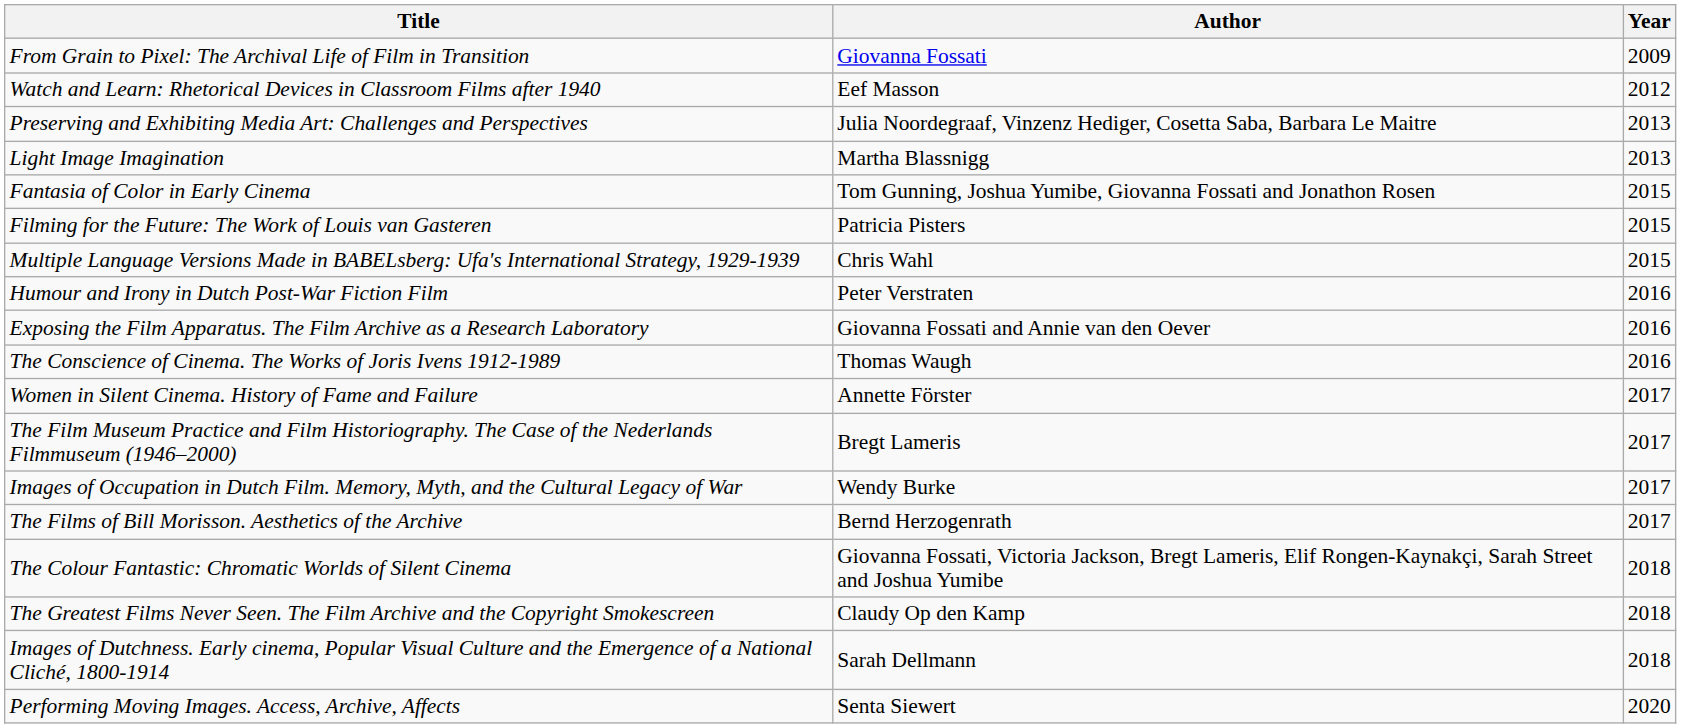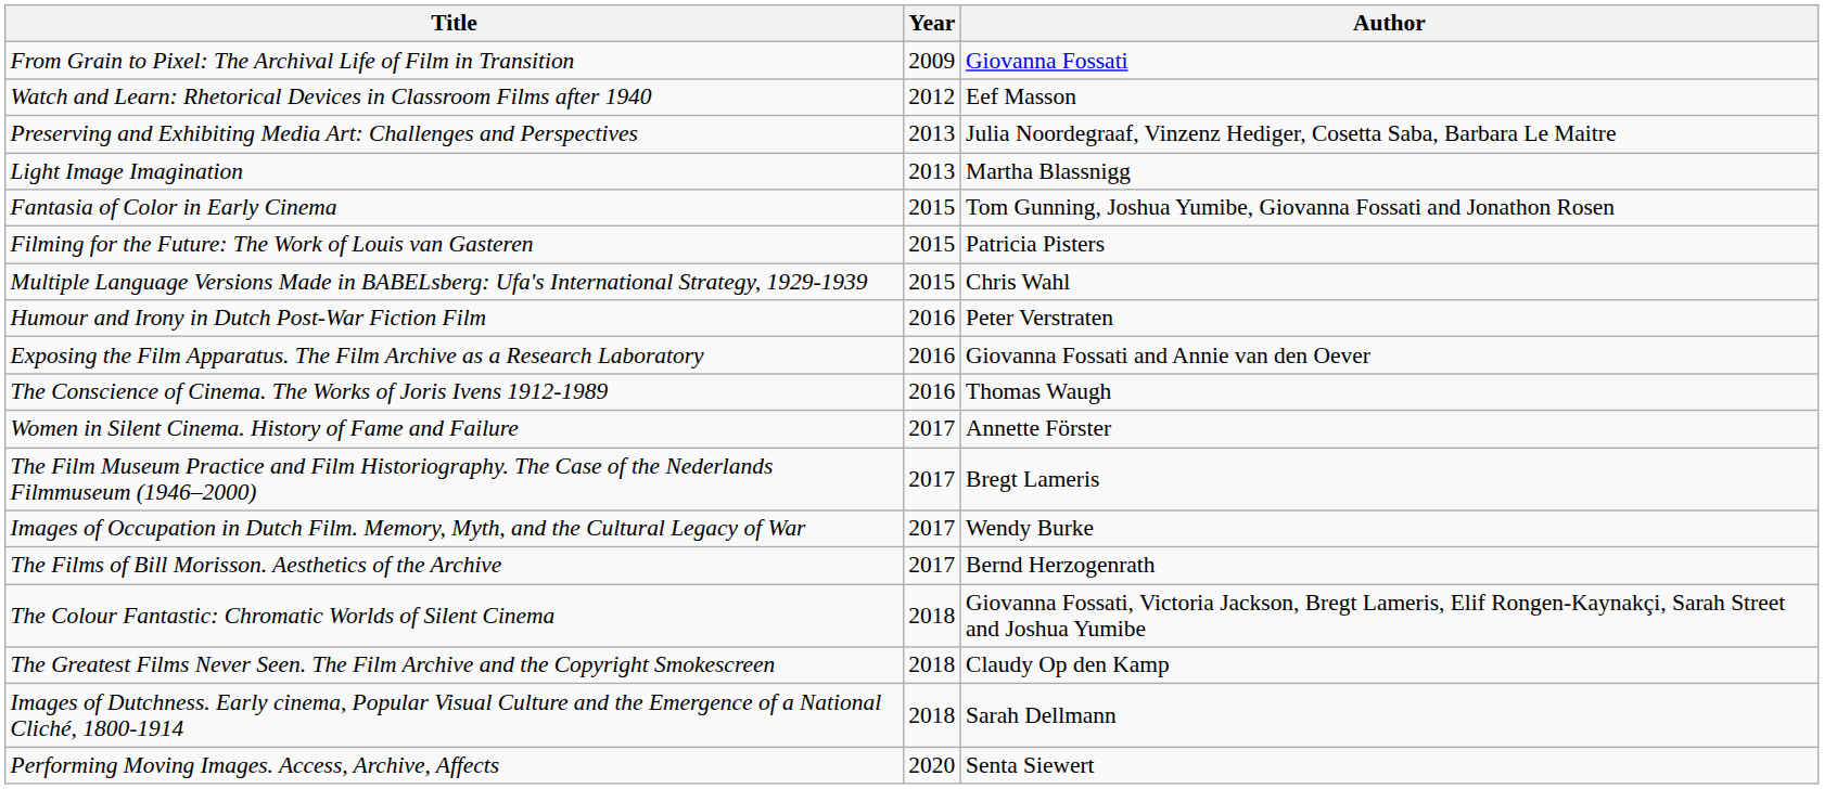 <table class="wikitable">
 <tr>
 <th>Title</th>
+<th>Year</th>
 <th>Author</th>
-<th>Year</th>
 </tr>
 <tr>
 <td><em>From Grain to Pixel: The Archival Life of Film in Transition</em></td>
+<td>2009</td>
 <td><a href='#'>Giovanna Fossati</a></td>
-<td>2009</td>
 </tr>
 <tr>
 <td><em>Watch and Learn: Rhetorical Devices in Classroom Films after 1940</em></td>
+<td>2012</td>
 <td>Eef Masson</td>
-<td>2012</td>
 </tr>
 <tr>
 <td><em>Preserving and Exhibiting Media Art: Challenges and Perspectives</em></td>
+<td>2013</td>
 <td>Julia Noordegraaf, Vinzenz Hediger, Cosetta Saba, Barbara Le Maitre</td>
-<td>2013</td>
 </tr>
 <tr>
 <td><em>Light Image Imagination</em></td>
+<td>2013</td>
 <td>Martha Blassnigg</td>
-<td>2013</td>
 </tr>
 <tr>
 <td><em>Fantasia of Color in Early Cinema</em></td>
+<td>2015</td>
 <td>Tom Gunning, Joshua Yumibe, Giovanna Fossati and Jonathon Rosen</td>
-<td>2015</td>
 </tr>
 <tr>
 <td><em>Filming for the Future: The Work of Louis van Gasteren</em></td>
+<td>2015</td>
 <td>Patricia Pisters</td>
-<td>2015</td>
 </tr>
 <tr>
 <td><em>Multiple Language Versions Made in BABELsberg: Ufa's International Strategy, 1929-1939</em></td>
+<td>2015</td>
 <td>Chris Wahl</td>
-<td>2015</td>
 </tr>
 <tr>
 <td><em>Humour and Irony in Dutch Post-War Fiction Film</em></td>
+<td>2016</td>
 <td>Peter Verstraten</td>
-<td>2016</td>
 </tr>
 <tr>
 <td><em>Exposing the Film Apparatus. The Film Archive as a Research Laboratory</em></td>
+<td>2016</td>
 <td>Giovanna Fossati and Annie van den Oever</td>
-<td>2016</td>
 </tr>
 <tr>
 <td><em>The Conscience of Cinema. The Works of Joris Ivens 1912-1989</em></td>
+<td>2016</td>
 <td>Thomas Waugh</td>
-<td>2016</td>
 </tr>
 <tr>
 <td><em>Women in Silent Cinema. History of Fame and Failure</em></td>
+<td>2017</td>
 <td>Annette Förster</td>
-<td>2017</td>
 </tr>
 <tr>
 <td><em>The Film Museum Practice and Film Historiography. The Case of the Nederlands Filmmuseum (1946–2000)</em></td>
+<td>2017</td>
 <td>Bregt Lameris</td>
-<td>2017</td>
 </tr>
 <tr>
 <td><em>Images of Occupation in Dutch Film. Memory, Myth, and the Cultural Legacy of War</em></td>
+<td>2017</td>
 <td>Wendy Burke</td>
-<td>2017</td>
 </tr>
 <tr>
 <td><em>The Films of Bill Morisson. Aesthetics of the Archive</em></td>
+<td>2017</td>
 <td>Bernd Herzogenrath</td>
-<td>2017</td>
 </tr>
 <tr>
 <td><em>The Colour Fantastic: Chromatic Worlds of Silent Cinema</em></td>
+<td>2018</td>
 <td>Giovanna Fossati, Victoria Jackson, Bregt Lameris, Elif Rongen-Kaynakçi, Sarah Street and Joshua Yumibe</td>
-<td>2018</td>
 </tr>
 <tr>
 <td><em>The Greatest Films Never Seen. The Film Archive and the Copyright Smokescreen</em></td>
+<td>2018</td>
 <td>Claudy Op den Kamp</td>
-<td>2018</td>
 </tr>
 <tr>
 <td><em>Images of Dutchness. Early cinema, Popular Visual Culture and the Emergence of a National Cliché, 1800-1914</em></td>
+<td>2018</td>
 <td>Sarah Dellmann</td>
-<td>2018</td>
 </tr>
 <tr>
 <td><em>Performing Moving Images. Access, Archive, Affects</em></td>
+<td>2020</td>
 <td>Senta Siewert</td>
-<td>2020</td>
 </tr>
 </table>
